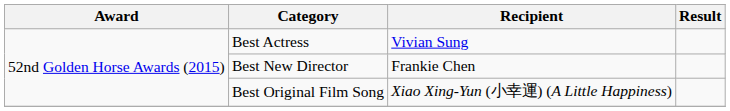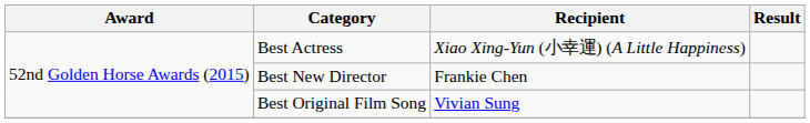 <table class="wikitable">
 <tr>
 <th>Award</th>
 <th>Category</th>
 <th>Recipient</th>
 <th>Result</th>
 </tr>
 <tr>
 <td rowspan=3>52nd <a href='#'>Golden Horse Awards</a>  (<a href='#'>2015</a>)</td>
 <td>Best Actress</td>
-<td><a href='#'>Vivian Sung</a></td>
+<td><em>Xiao Xing-Yun</em> (小幸運) (<em>A Little Happiness</em>) </td>
 <td></td>
 </tr>
 <tr>
 <td>Best New Director</td>
 <td>Frankie Chen</td>
 <td></td>
 </tr>
 <tr>
 <td>Best Original Film Song</td>
-<td><em>Xiao Xing-Yun</em> (小幸運) (<em>A Little Happiness</em>) </td>
+<td><a href='#'>Vivian Sung</a></td>
 <td></td>
 </tr>
 <tr>
 </tr>
 </table>
